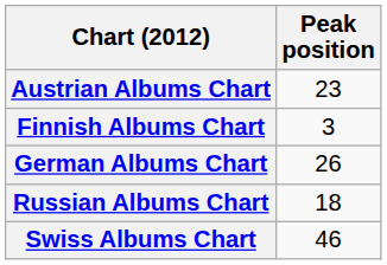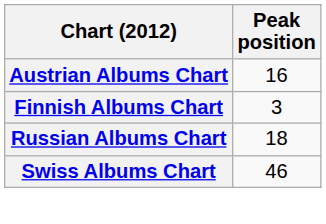 <table class="wikitable sortable plainrowheaders">
 <tr>
 <th scope="col">Chart (2012)</th>
 <th scope="col">Peak<br>position</th>
 </tr>
 <tr>
 <th scope="row"><a href='#'>Austrian Albums Chart</a></th>
-<td style="text-align:center;">23</td>
+<td style="text-align:center;">16</td>
 </tr>
 <tr>
 <th scope="row"><a href='#'>Finnish Albums Chart</a></th>
 <td style="text-align:center;">3</td>
-</tr>
-<tr>
-<th scope="row"><a href='#'>German Albums Chart</a></th>
-<td style="text-align:center;">26</td>
 </tr>
 <tr>
 <th scope="row"><a href='#'>Russian Albums Chart</a></th>
 <td style="text-align:center;">18</td>
 </tr>
 <tr>
 <th scope="row"><a href='#'>Swiss Albums Chart</a></th>
 <td style="text-align:center;">46</td>
 </tr>
 </table>
